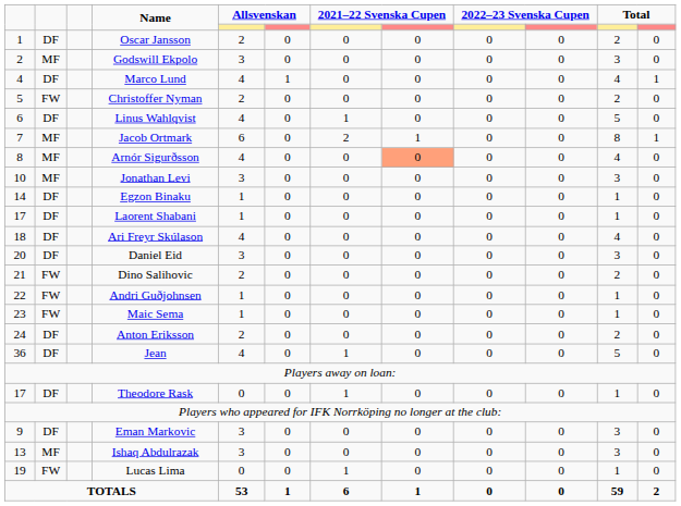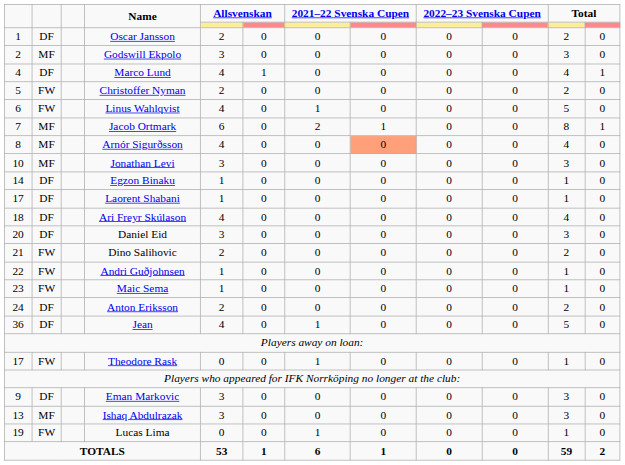 <table class="wikitable" style="font-size: 100%; text-align: center;">
 <tr>
 <td rowspan="2" width=40 align="center"><strong></strong></td>
 <td rowspan="2" width=40 align="center"><strong></strong></td>
 <td rowspan="2" width=40 align="center"><strong></strong></td>
 <td rowspan="2" width=200 align="center"><strong>Name</strong></td>
 <td colspan="2" align="center"><strong><a href='#'>Allsvenskan</a></strong></td>
 <td colspan="2" align="center"><strong><a href='#'>2021–22 Svenska Cupen</a></strong></td>
 <td colspan="2" align="center"><strong><a href='#'>2022–23 Svenska Cupen</a></strong></td>
 <td colspan="2" align="center"><strong>Total</strong></td>
 </tr>
 <tr>
 <th width=60 style="background: #FFEE99"></th>
 <th width=60 style="background: #FF8888"></th>
 <th width=120 style="background: #FFEE99"></th>
 <th width=120 style="background: #FF8888"></th>
 <th width=120 style="background: #FFEE99"></th>
 <th width=120 style="background: #FF8888"></th>
 <th width=60 style="background: #FFEE99"></th>
 <th width=60 style="background: #FF8888"></th>
 </tr>
 <tr>
 <td>1</td>
 <td>DF</td>
 <td></td>
 <td><a href='#'>Oscar Jansson</a></td>
 <td>2</td>
 <td>0</td>
 <td>0</td>
 <td>0</td>
 <td>0</td>
 <td>0</td>
 <td>2</td>
 <td>0</td>
 </tr>
 <tr>
 <td>2</td>
 <td>MF</td>
 <td></td>
 <td><a href='#'>Godswill Ekpolo</a></td>
 <td>3</td>
 <td>0</td>
 <td>0</td>
 <td>0</td>
 <td>0</td>
 <td>0</td>
 <td>3</td>
 <td>0</td>
 </tr>
 <tr>
 <td>4</td>
 <td>DF</td>
 <td></td>
 <td><a href='#'>Marco Lund</a></td>
 <td>4</td>
 <td>1</td>
 <td>0</td>
 <td>0</td>
 <td>0</td>
 <td>0</td>
 <td>4</td>
 <td>1</td>
 </tr>
 <tr>
 <td>5</td>
 <td>FW</td>
 <td></td>
 <td><a href='#'>Christoffer Nyman</a></td>
 <td>2</td>
 <td>0</td>
 <td>0</td>
 <td>0</td>
 <td>0</td>
 <td>0</td>
 <td>2</td>
 <td>0</td>
 </tr>
 <tr>
 <td>6</td>
-<td>DF</td>
+<td>FW</td>
 <td></td>
 <td><a href='#'>Linus Wahlqvist</a></td>
 <td>4</td>
 <td>0</td>
 <td>1</td>
 <td>0</td>
 <td>0</td>
 <td>0</td>
 <td>5</td>
 <td>0</td>
 </tr>
 <tr>
 <td>7</td>
 <td>MF</td>
 <td></td>
 <td><a href='#'>Jacob Ortmark</a></td>
 <td>6</td>
 <td>0</td>
 <td>2</td>
 <td>1</td>
 <td>0</td>
 <td>0</td>
 <td>8</td>
 <td>1</td>
 </tr>
 <tr>
 <td>8</td>
 <td>MF</td>
 <td></td>
 <td><a href='#'>Arnór Sigurðsson</a></td>
 <td>4</td>
 <td>0</td>
 <td>0</td>
 <td style="background: lightsalmon;">0</td>
 <td>0</td>
 <td>0</td>
 <td>4</td>
 <td>0</td>
 </tr>
 <tr>
 <td>10</td>
 <td>MF</td>
 <td></td>
 <td><a href='#'>Jonathan Levi</a></td>
 <td>3</td>
 <td>0</td>
 <td>0</td>
 <td>0</td>
 <td>0</td>
 <td>0</td>
 <td>3</td>
 <td>0</td>
 </tr>
 <tr>
 <td>14</td>
 <td>DF</td>
 <td></td>
 <td><a href='#'>Egzon Binaku</a></td>
 <td>1</td>
 <td>0</td>
 <td>0</td>
 <td>0</td>
 <td>0</td>
 <td>0</td>
 <td>1</td>
 <td>0</td>
 </tr>
 <tr>
 <td>17</td>
 <td>DF</td>
 <td></td>
 <td><a href='#'>Laorent Shabani</a></td>
 <td>1</td>
 <td>0</td>
 <td>0</td>
 <td>0</td>
 <td>0</td>
 <td>0</td>
 <td>1</td>
 <td>0</td>
 </tr>
 <tr>
 <td>18</td>
 <td>DF</td>
 <td></td>
 <td><a href='#'>Ari Freyr Skúlason</a></td>
 <td>4</td>
 <td>0</td>
 <td>0</td>
 <td>0</td>
 <td>0</td>
 <td>0</td>
 <td>4</td>
 <td>0</td>
 </tr>
 <tr>
 <td>20</td>
 <td>DF</td>
 <td></td>
 <td>Daniel Eid</td>
 <td>3</td>
 <td>0</td>
 <td>0</td>
 <td>0</td>
 <td>0</td>
 <td>0</td>
 <td>3</td>
 <td>0</td>
 </tr>
 <tr>
 <td>21</td>
 <td>FW</td>
 <td></td>
 <td>Dino Salihovic</td>
 <td>2</td>
 <td>0</td>
 <td>0</td>
 <td>0</td>
 <td>0</td>
 <td>0</td>
 <td>2</td>
 <td>0</td>
 </tr>
 <tr>
 <td>22</td>
 <td>FW</td>
 <td></td>
 <td><a href='#'>Andri Guðjohnsen</a></td>
 <td>1</td>
 <td>0</td>
 <td>0</td>
 <td>0</td>
 <td>0</td>
 <td>0</td>
 <td>1</td>
 <td>0</td>
 </tr>
 <tr>
 <td>23</td>
 <td>FW</td>
 <td></td>
 <td><a href='#'>Maic Sema</a></td>
 <td>1</td>
 <td>0</td>
 <td>0</td>
 <td>0</td>
 <td>0</td>
 <td>0</td>
 <td>1</td>
 <td>0</td>
 </tr>
 <tr>
 <td>24</td>
 <td>DF</td>
 <td></td>
 <td><a href='#'>Anton Eriksson</a></td>
 <td>2</td>
 <td>0</td>
 <td>0</td>
 <td>0</td>
 <td>0</td>
 <td>0</td>
 <td>2</td>
 <td>0</td>
 </tr>
 <tr>
 <td>36</td>
 <td>DF</td>
 <td></td>
 <td><a href='#'>Jean</a></td>
 <td>4</td>
 <td>0</td>
 <td>1</td>
 <td>0</td>
 <td>0</td>
 <td>0</td>
 <td>5</td>
 <td>0</td>
 </tr>
 <tr>
 <td colspan="12"><em>Players away on loan:</em></td>
 </tr>
 <tr>
 <td>17</td>
-<td>DF</td>
+<td>FW</td>
 <td></td>
 <td><a href='#'>Theodore Rask</a></td>
 <td>0</td>
 <td>0</td>
 <td>1</td>
 <td>0</td>
 <td>0</td>
 <td>0</td>
 <td>1</td>
 <td>0</td>
 </tr>
 <tr>
 <td colspan="12"><em>Players who appeared for IFK Norrköping no longer at the club:</em></td>
 </tr>
 <tr>
 <td>9</td>
 <td>DF</td>
 <td></td>
 <td><a href='#'>Eman Markovic</a></td>
 <td>3</td>
 <td>0</td>
 <td>0</td>
 <td>0</td>
 <td>0</td>
 <td>0</td>
 <td>3</td>
 <td>0</td>
 </tr>
 <tr>
 <td>13</td>
 <td>MF</td>
 <td></td>
 <td><a href='#'>Ishaq Abdulrazak</a></td>
 <td>3</td>
 <td>0</td>
 <td>0</td>
 <td>0</td>
 <td>0</td>
 <td>0</td>
 <td>3</td>
 <td>0</td>
 </tr>
 <tr>
 <td>19</td>
 <td>FW</td>
 <td></td>
 <td>Lucas Lima</td>
 <td>0</td>
 <td>0</td>
 <td>1</td>
 <td>0</td>
 <td>0</td>
 <td>0</td>
 <td>1</td>
 <td>0</td>
 </tr>
 <tr>
 <td colspan="4"><strong>TOTALS</strong></td>
 <td><strong>53</strong></td>
 <td><strong>1</strong></td>
 <td><strong>6</strong></td>
 <td><strong>1</strong></td>
 <td><strong>0</strong></td>
 <td><strong>0</strong></td>
 <td><strong>59</strong></td>
 <td><strong>2</strong></td>
 </tr>
 </table>
